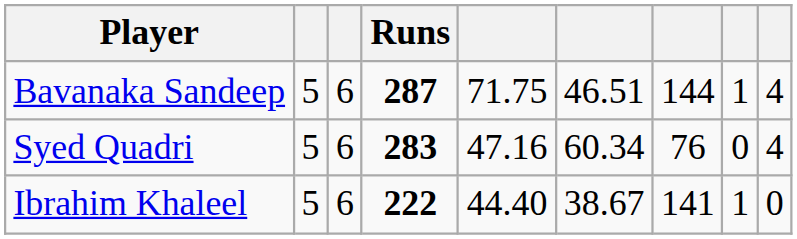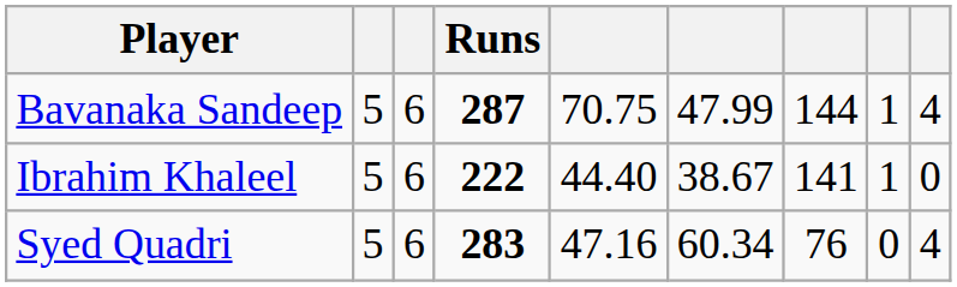 <table class="wikitable sortable" style="text-align: center;">
 <tr>
 <th class="unsortable">Player</th>
 <th></th>
 <th></th>
 <th>Runs</th>
 <th></th>
 <th></th>
 <th></th>
 <th></th>
 <th></th>
 </tr>
 <tr>
 <td style="text-align:left"><a href='#'>Bavanaka Sandeep</a></td>
 <td style="text-align:left">5</td>
 <td>6</td>
 <td><strong>287</strong></td>
-<td>71.75</td>
-<td>46.51</td>
+<td>70.75</td>
+<td>47.99</td>
 <td>144</td>
 <td>1</td>
-<td>4</td>
-</tr>
-<tr>
-<td style="text-align:left"><a href='#'>Syed Quadri</a></td>
-<td style="text-align:left">5</td>
-<td>6</td>
-<td><strong>283</strong></td>
-<td>47.16</td>
-<td>60.34</td>
-<td>76</td>
-<td>0</td>
 <td>4</td>
 </tr>
 <tr>
 <td style="text-align:left"><a href='#'>Ibrahim Khaleel</a></td>
 <td style="text-align:left">5</td>
 <td>6</td>
 <td><strong>222</strong></td>
 <td>44.40</td>
 <td>38.67</td>
 <td>141</td>
 <td>1</td>
 <td>0</td>
 </tr>
+<tr>
+<td style="text-align:left"><a href='#'>Syed Quadri</a></td>
+<td style="text-align:left">5</td>
+<td>6</td>
+<td><strong>283</strong></td>
+<td>47.16</td>
+<td>60.34</td>
+<td>76</td>
+<td>0</td>
+<td>4</td>
+</tr>
 </table>
